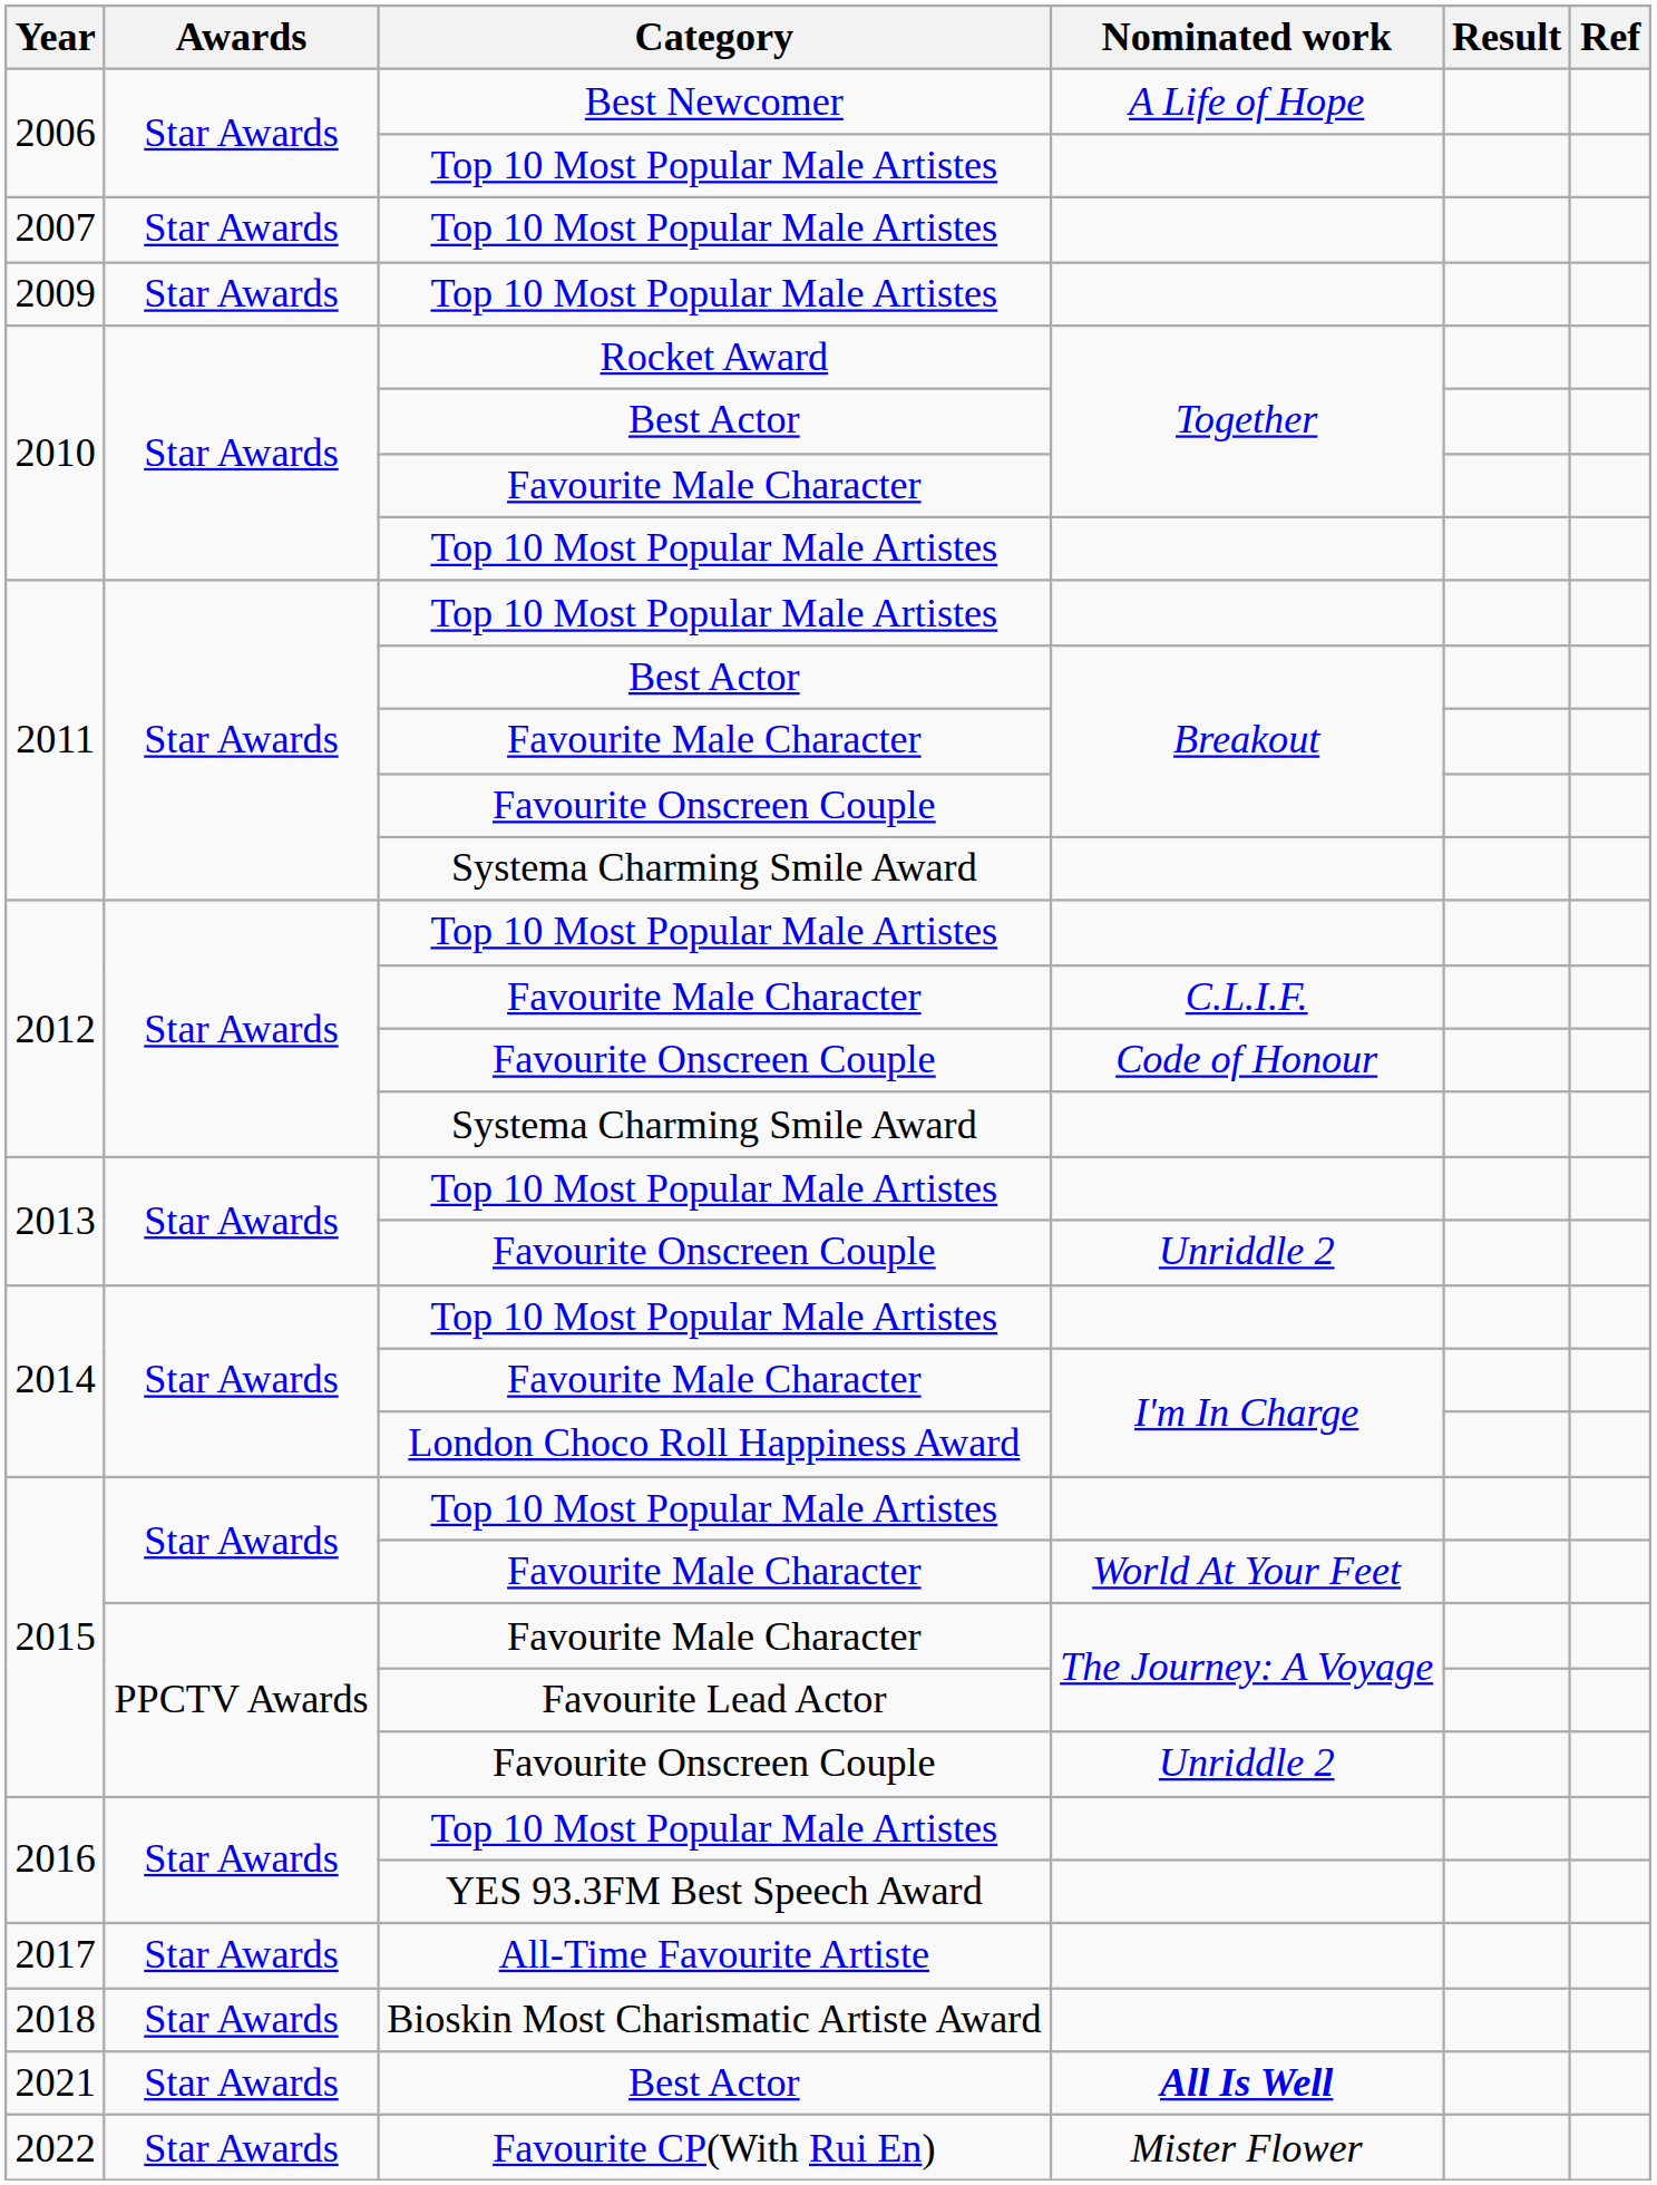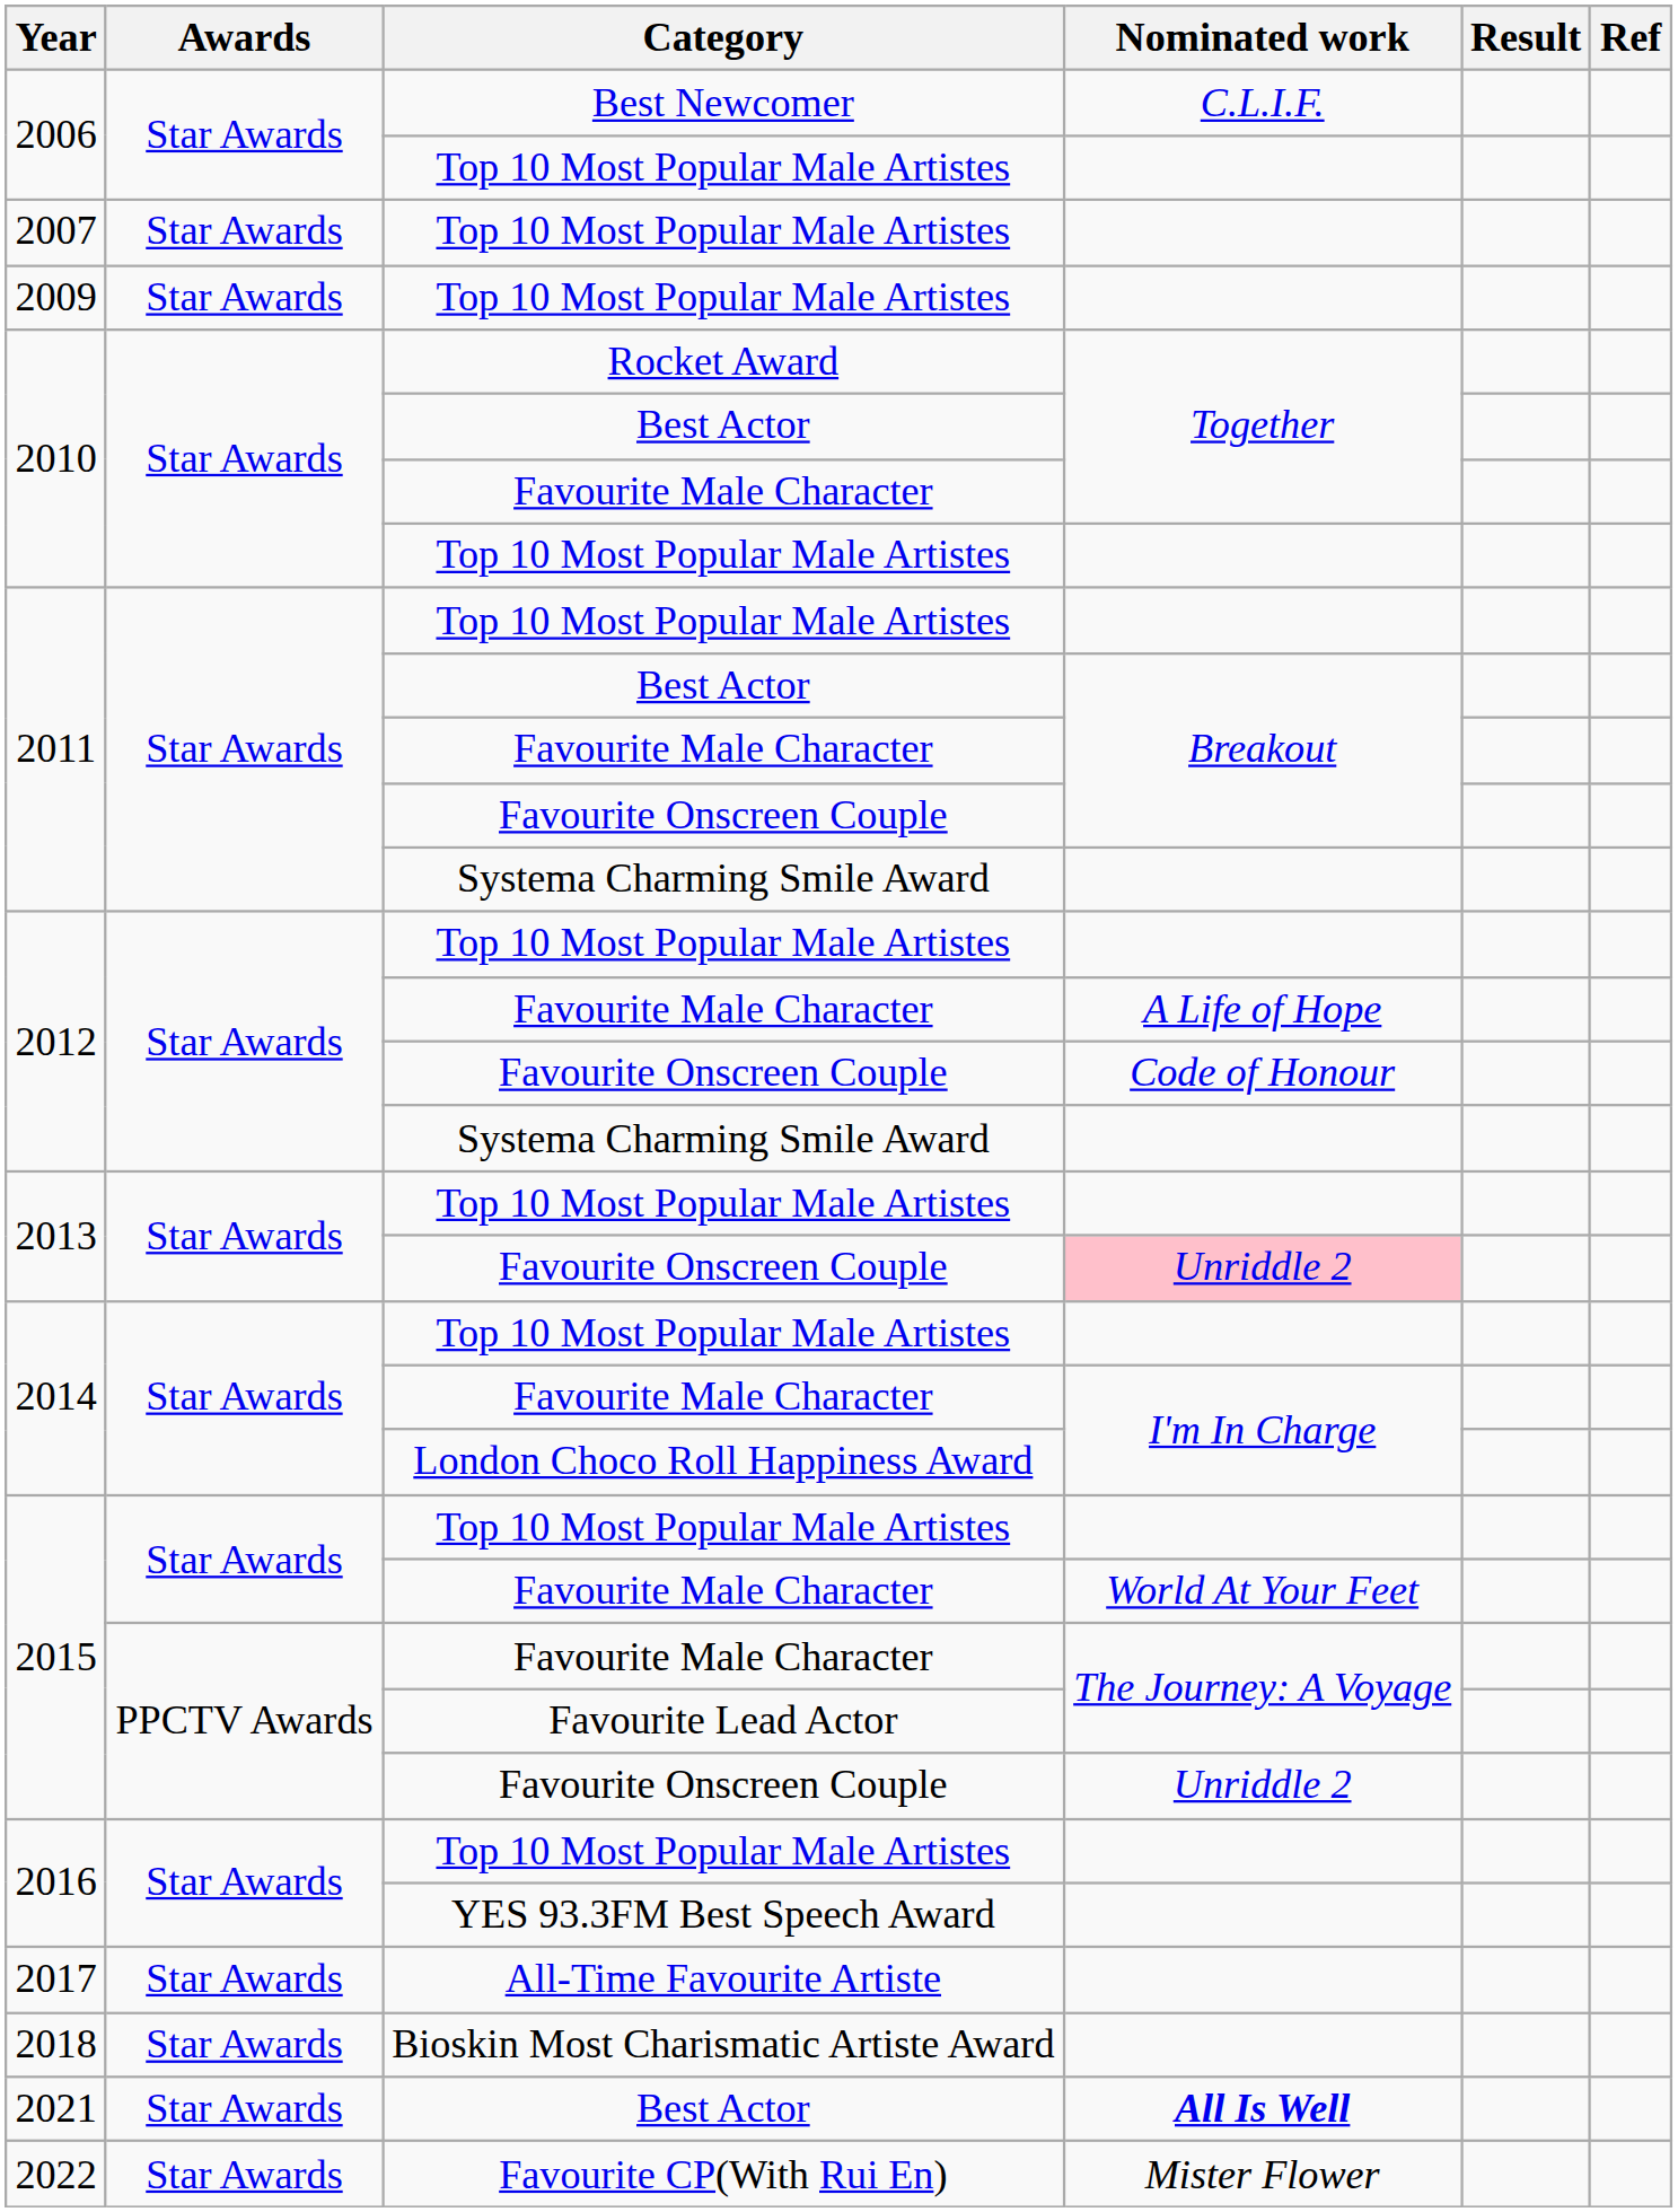 <table class="wikitable sortable" style="text-align: center;">
 <tr>
 <th>Year</th>
 <th>Awards</th>
 <th>Category</th>
 <th>Nominated work</th>
 <th>Result</th>
 <th class="unsortable">Ref</th>
 </tr>
 <tr>
 <td rowspan="2">2006</td>
 <td rowspan="2"><a href='#'>Star Awards</a></td>
 <td><a href='#'>Best Newcomer</a></td>
-<td><em><a href='#'>A Life of Hope</a></em> </td>
+<td><em><a href='#'>C.L.I.F.</a></em> </td>
 <td></td>
 <td></td>
 </tr>
 <tr>
 <td><a href='#'>Top 10 Most Popular Male Artistes</a></td>
 <td></td>
 <td></td>
 <td></td>
 </tr>
 <tr>
 <td>2007</td>
 <td><a href='#'>Star Awards</a></td>
 <td><a href='#'>Top 10 Most Popular Male Artistes</a></td>
 <td></td>
 <td></td>
 <td></td>
 </tr>
 <tr>
 <td>2009</td>
 <td><a href='#'>Star Awards</a></td>
 <td><a href='#'>Top 10 Most Popular Male Artistes</a></td>
 <td></td>
 <td></td>
 <td></td>
 </tr>
 <tr>
 <td rowspan="4">2010</td>
 <td rowspan="4"><a href='#'>Star Awards</a></td>
 <td><a href='#'>Rocket Award</a></td>
 <td rowspan="3"><em><a href='#'>Together</a> </em></td>
 <td></td>
 <td></td>
 </tr>
 <tr>
 <td><a href='#'>Best Actor</a></td>
 <td></td>
 <td></td>
 </tr>
 <tr>
 <td><a href='#'>Favourite Male Character</a></td>
 <td></td>
 <td></td>
 </tr>
 <tr>
 <td><a href='#'>Top 10 Most Popular Male Artistes</a></td>
 <td></td>
 <td></td>
 <td></td>
 </tr>
 <tr>
 <td rowspan="5">2011</td>
 <td rowspan="5"><a href='#'>Star Awards</a></td>
 <td><a href='#'>Top 10 Most Popular Male Artistes</a></td>
 <td></td>
 <td></td>
 <td></td>
 </tr>
 <tr>
 <td><a href='#'>Best Actor</a></td>
 <td rowspan="3"><em><a href='#'>Breakout</a></em> </td>
 <td></td>
 <td></td>
 </tr>
 <tr>
 <td><a href='#'>Favourite Male Character</a></td>
 <td></td>
 <td></td>
 </tr>
 <tr>
 <td><a href='#'>Favourite Onscreen Couple</a> <br> </td>
 <td></td>
 <td></td>
 </tr>
 <tr>
 <td>Systema Charming Smile Award</td>
 <td></td>
 <td></td>
 <td></td>
 </tr>
 <tr>
 <td rowspan="4">2012</td>
 <td rowspan="4"><a href='#'>Star Awards</a></td>
 <td><a href='#'>Top 10 Most Popular Male Artistes</a></td>
 <td></td>
 <td></td>
 <td></td>
 </tr>
 <tr>
 <td><a href='#'>Favourite Male Character</a></td>
-<td><em><a href='#'>C.L.I.F.</a></em> </td>
+<td><em><a href='#'>A Life of Hope</a></em> </td>
 <td></td>
 <td></td>
 </tr>
 <tr>
 <td><a href='#'>Favourite Onscreen Couple</a> <br> </td>
 <td><em><a href='#'>Code of Honour</a></em> </td>
 <td></td>
 <td></td>
 </tr>
 <tr>
 <td>Systema Charming Smile Award</td>
 <td></td>
 <td></td>
 <td></td>
 </tr>
 <tr>
 <td rowspan="2">2013</td>
 <td rowspan="2"><a href='#'>Star Awards</a></td>
 <td><a href='#'>Top 10 Most Popular Male Artistes</a></td>
 <td></td>
 <td></td>
 <td></td>
 </tr>
 <tr>
 <td><a href='#'>Favourite Onscreen Couple</a> <br> </td>
-<td><em><a href='#'>Unriddle 2</a></em> </td>
+<td style="background: pink;"><em><a href='#'>Unriddle 2</a></em> </td>
 <td></td>
 <td></td>
 </tr>
 <tr>
 <td rowspan="3">2014</td>
 <td rowspan="3"><a href='#'>Star Awards</a></td>
 <td><a href='#'>Top 10 Most Popular Male Artistes</a></td>
 <td></td>
 <td></td>
 <td></td>
 </tr>
 <tr>
 <td><a href='#'>Favourite Male Character</a></td>
 <td rowspan="2"><em><a href='#'>I'm In Charge</a></em> </td>
 <td></td>
 <td></td>
 </tr>
 <tr>
 <td><a href='#'>London Choco Roll Happiness Award</a></td>
 <td></td>
 <td></td>
 </tr>
 <tr>
 <td rowspan="5">2015</td>
 <td rowspan="2"><a href='#'>Star Awards</a></td>
 <td><a href='#'>Top 10 Most Popular Male Artistes</a></td>
 <td></td>
 <td></td>
 <td></td>
 </tr>
 <tr>
 <td><a href='#'>Favourite Male Character</a></td>
 <td><em><a href='#'>World At Your Feet</a></em> </td>
 <td></td>
 <td></td>
 </tr>
 <tr>
 <td rowspan="3">PPCTV Awards</td>
 <td>Favourite Male Character</td>
 <td rowspan="2"><em><a href='#'>The Journey: A Voyage</a></em> </td>
 <td></td>
 <td></td>
 </tr>
 <tr>
 <td>Favourite Lead Actor</td>
 <td></td>
 <td></td>
 </tr>
 <tr>
 <td>Favourite Onscreen Couple </td>
 <td><em><a href='#'>Unriddle 2</a></em> </td>
 <td></td>
 <td></td>
 </tr>
 <tr>
 <td rowspan="2">2016</td>
 <td rowspan="2"><a href='#'>Star Awards</a></td>
 <td><a href='#'>Top 10 Most Popular Male Artistes</a></td>
 <td></td>
 <td></td>
 <td></td>
 </tr>
 <tr>
 <td>YES 93.3FM Best Speech Award</td>
 <td></td>
 <td></td>
 <td></td>
 </tr>
 <tr>
 <td>2017</td>
 <td><a href='#'>Star Awards</a></td>
 <td><a href='#'>All-Time Favourite Artiste</a></td>
 <td></td>
 <td></td>
 <td></td>
 </tr>
 <tr>
 <td>2018</td>
 <td><a href='#'>Star Awards</a></td>
 <td>Bioskin Most Charismatic Artiste Award</td>
 <td></td>
 <td></td>
 <td></td>
 </tr>
 <tr>
 <td>2021</td>
 <td><a href='#'>Star Awards</a></td>
 <td><a href='#'>Best Actor</a></td>
 <td><strong><em><a href='#'>All Is Well</a></em> </strong></td>
 <td></td>
 <td></td>
 </tr>
 <tr>
 <td>2022</td>
 <td><a href='#'>Star Awards</a></td>
 <td><a href='#'>Favourite CP</a>(With <a href='#'>Rui En</a>)</td>
 <td><em>Mister Flower</em> </td>
 <td></td>
 <td></td>
 </tr>
 </table>
